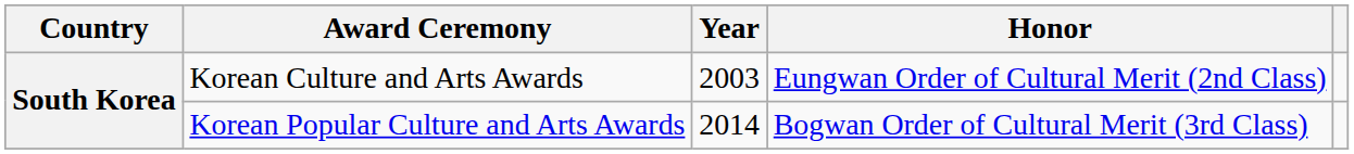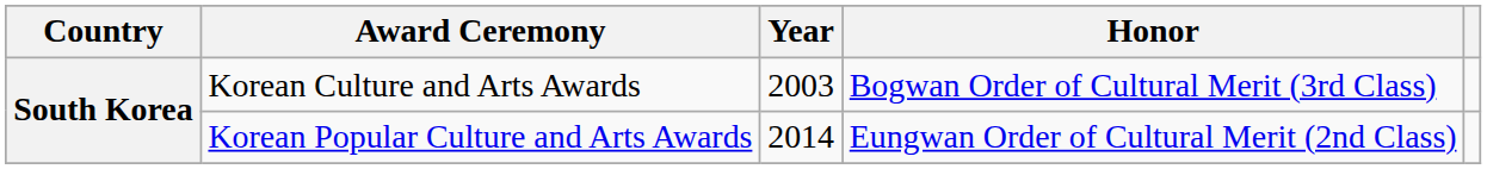 <table class="wikitable plainrowheaders sortable">
 <tr>
 <th scope="col">Country</th>
 <th scope="col">Award Ceremony</th>
 <th scope="col">Year</th>
 <th scope="col">Honor</th>
 <th class="unsortable" scope="col"></th>
 </tr>
 <tr>
 <th scope="row" rowspan="2">South Korea</th>
 <td>Korean Culture and Arts Awards</td>
 <td>2003</td>
-<td><a href='#'>Eungwan Order of Cultural Merit (2nd Class)</a></td>
+<td><a href='#'>Bogwan Order of Cultural Merit (3rd Class)</a></td>
 <td></td>
 </tr>
 <tr>
 <td><a href='#'>Korean Popular Culture and Arts Awards</a></td>
 <td>2014</td>
-<td><a href='#'>Bogwan Order of Cultural Merit (3rd Class)</a></td>
+<td><a href='#'>Eungwan Order of Cultural Merit (2nd Class)</a></td>
 <td style="text-align:center"></td>
 </tr>
 </table>
